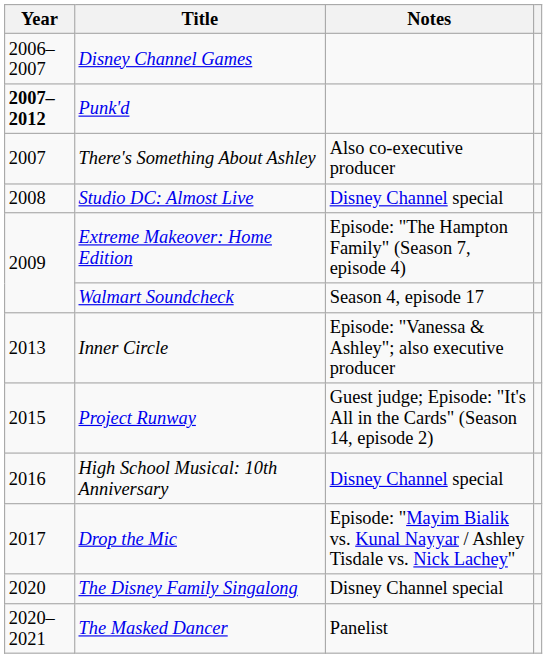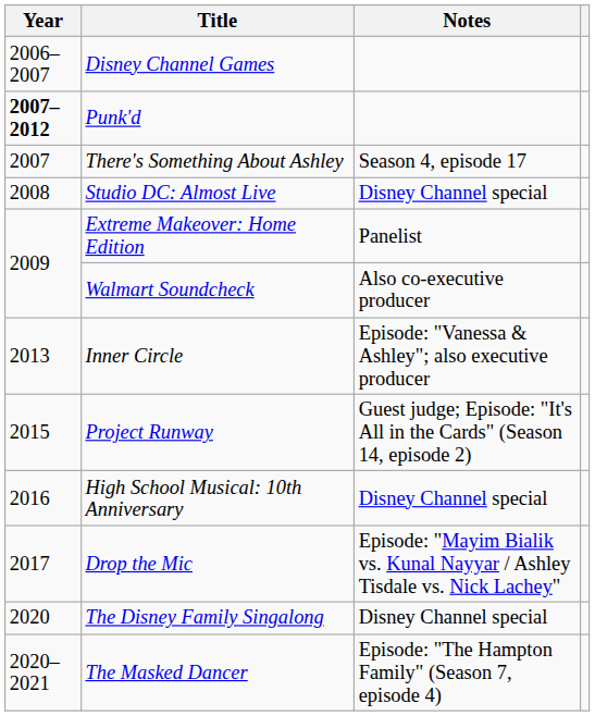 <table class="wikitable sortable" width=75%>
 <tr>
 <th scope="col" style="width: 5em;">Year</th>
 <th scope="col" style="width: 30em;">Title</th>
 <th scope="col" style="width: 25em;" class="unsortable">Notes</th>
 <th scope="col" class="unsortable"></th>
 </tr>
 <tr>
 <td>2006–2007</td>
 <td><em><a href='#'>Disney Channel Games</a></em></td>
 <td></td>
 <td></td>
 </tr>
 <tr>
 <td><strong>2007–2012</strong></td>
 <td><em><a href='#'>Punk'd</a></em></td>
 <td><br></td>
 <td></td>
 </tr>
 <tr>
 <td>2007</td>
 <td><em>There's Something About Ashley</em></td>
-<td>Also co-executive producer</td>
+<td>Season 4, episode 17</td>
 <td></td>
 </tr>
 <tr>
 <td>2008</td>
 <td><em><a href='#'>Studio DC: Almost Live</a></em></td>
 <td><a href='#'>Disney Channel</a> special</td>
 <td></td>
 </tr>
 <tr>
 <td rowspan="2">2009</td>
 <td><em><a href='#'>Extreme Makeover: Home Edition</a></em></td>
-<td>Episode: "The Hampton Family" (Season 7, episode 4)</td>
+<td>Panelist</td>
 <td></td>
 </tr>
 <tr>
 <td><em><a href='#'>Walmart Soundcheck</a></em></td>
-<td>Season 4, episode 17</td>
+<td>Also co-executive producer</td>
 <td></td>
 </tr>
 <tr>
 <td>2013</td>
 <td><em>Inner Circle</em></td>
 <td>Episode: "Vanessa & Ashley"; also executive producer</td>
 <td></td>
 </tr>
 <tr>
 <td>2015</td>
 <td><em><a href='#'>Project Runway</a></em></td>
 <td>Guest judge; Episode: "It's All in the Cards" (Season 14, episode 2)</td>
 <td></td>
 </tr>
 <tr>
 <td>2016</td>
 <td><em>High School Musical: 10th Anniversary</em></td>
 <td><a href='#'>Disney Channel</a> special</td>
 <td></td>
 </tr>
 <tr>
 <td>2017</td>
 <td><em><a href='#'>Drop the Mic</a></em></td>
 <td>Episode: "<a href='#'>Mayim Bialik</a> vs. <a href='#'>Kunal Nayyar</a> / Ashley Tisdale vs. <a href='#'>Nick Lachey</a>"</td>
 <td></td>
 </tr>
 <tr>
 <td>2020</td>
 <td><em><a href='#'>The Disney Family Singalong</a></em></td>
 <td>Disney Channel special</td>
 <td></td>
 </tr>
 <tr>
 <td>2020–2021</td>
 <td><em><a href='#'>The Masked Dancer</a></em></td>
-<td>Panelist</td>
+<td>Episode: "The Hampton Family" (Season 7, episode 4)</td>
 <td></td>
 </tr>
 </table>
